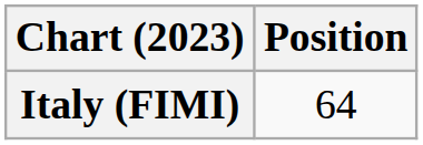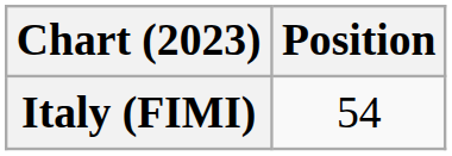 <table class="wikitable sortable plainrowheaders" style="text-align:center">
 <tr>
 <th scope="col">Chart (2023)</th>
 <th scope="col">Position</th>
 </tr>
 <tr>
 <th scope="row">Italy (FIMI)</th>
-<td>64</td>
+<td>54</td>
 </tr>
 </table>
